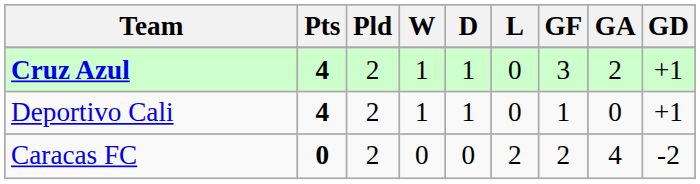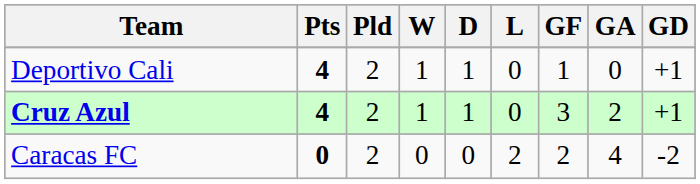 <table class=wikitable style="text-align:center">
 <tr>
 <th width=165>Team</th>
 <th width=20>Pts</th>
 <th width=20>Pld</th>
 <th width=20>W</th>
 <th width=20>D</th>
 <th width=20>L</th>
 <th width=20>GF</th>
 <th width=20>GA</th>
 <th width=20>GD</th>
 </tr>
 <tr>
 </tr>
 <tr>
 </tr>
+<tr>
+<td style="text-align:left;"><a href='#'>Deportivo Cali</a></td>
+<td><strong>4</strong></td>
+<td>2</td>
+<td>1</td>
+<td>1</td>
+<td>0</td>
+<td>1</td>
+<td>0</td>
+<td>+1</td>
+</tr>
 <tr style="background:#ccffcc;">
 <td style="text-align:left;"><strong><a href='#'>Cruz Azul</a></strong></td>
 <td><strong>4</strong></td>
 <td>2</td>
 <td>1</td>
 <td>1</td>
 <td>0</td>
 <td>3</td>
 <td>2</td>
-<td>+1</td>
-</tr>
-<tr>
-<td style="text-align:left;"><a href='#'>Deportivo Cali</a></td>
-<td><strong>4</strong></td>
-<td>2</td>
-<td>1</td>
-<td>1</td>
-<td>0</td>
-<td>1</td>
-<td>0</td>
 <td>+1</td>
 </tr>
 <tr>
 <td style="text-align:left;"><a href='#'>Caracas FC</a></td>
 <td><strong>0</strong></td>
 <td>2</td>
 <td>0</td>
 <td>0</td>
 <td>2</td>
 <td>2</td>
 <td>4</td>
 <td>-2</td>
 </tr>
 </table>
